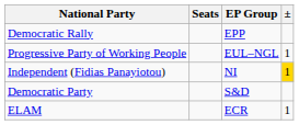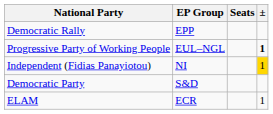 <table class="wikitable sortable">
 <tr>
 <th>National Party</th>
+<th>EP Group</th>
 <th>Seats</th>
-<th>EP Group</th>
 <th>±</th>
 </tr>
 <tr>
 <td> <a href='#'>Democratic Rally</a></td>
+<td> <a href='#'>EPP</a></td>
 <td></td>
-<td> <a href='#'>EPP</a></td>
 <td></td>
 </tr>
 <tr>
 <td> <a href='#'>Progressive Party of Working People</a></td>
+<td> <a href='#'>EUL–NGL</a></td>
 <td></td>
-<td> <a href='#'>EUL–NGL</a></td>
-<td> 1</td>
+<td><strong> 1</strong></td>
 </tr>
 <tr>
 <td> <a href='#'>Independent</a> (<a href='#'>Fidias Panayiotou</a>)</td>
+<td> <a href='#'>NI</a></td>
 <td></td>
-<td> <a href='#'>NI</a></td>
 <td style="background: gold;"> 1</td>
 </tr>
 <tr>
 <td> <a href='#'>Democratic Party</a></td>
+<td> <a href='#'>S&D</a></td>
 <td></td>
-<td> <a href='#'>S&D</a></td>
 <td></td>
 </tr>
 <tr>
 <td> <a href='#'>ELAM</a></td>
+<td> <a href='#'>ECR</a></td>
 <td></td>
-<td> <a href='#'>ECR</a></td>
 <td> 1</td>
 </tr>
 </table>
